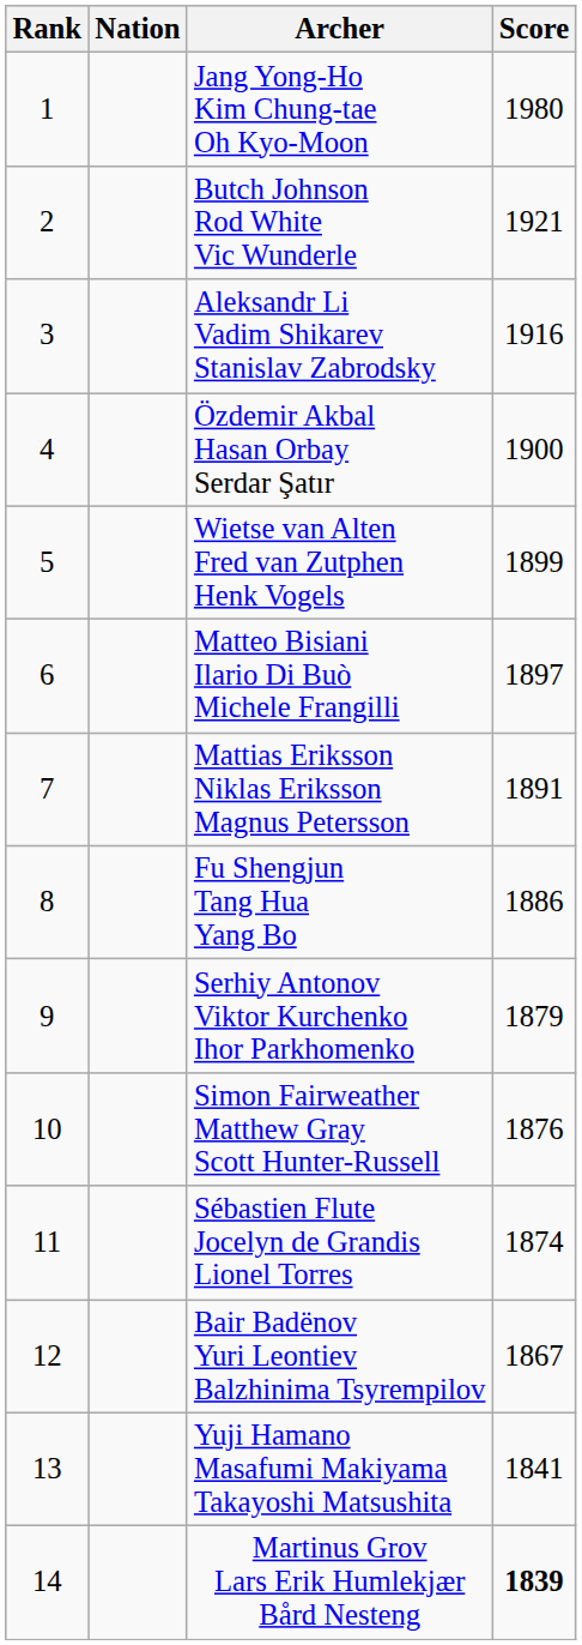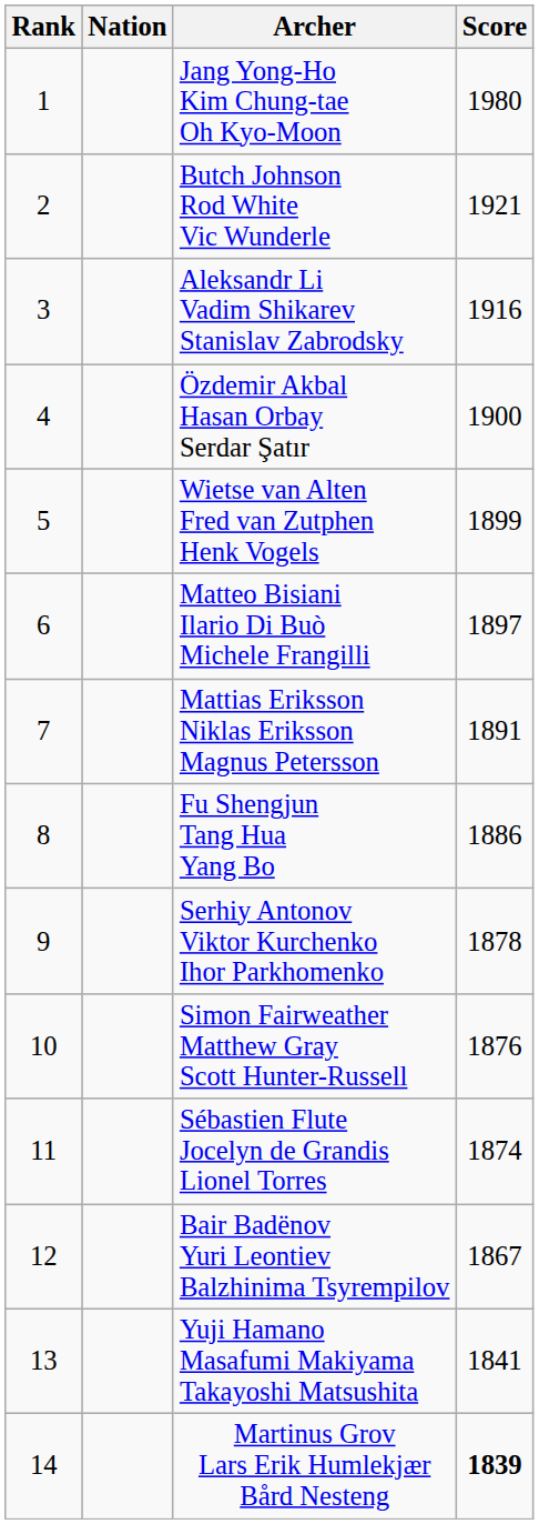 <table class="wikitable sortable" style="text-align:center;">
 <tr>
 <th>Rank</th>
 <th>Nation</th>
 <th>Archer</th>
 <th>Score</th>
 </tr>
 <tr>
 <td>1</td>
 <td align=left></td>
 <td align=left><a href='#'>Jang Yong-Ho</a><br><a href='#'>Kim Chung-tae</a><br><a href='#'>Oh Kyo-Moon</a></td>
 <td>1980</td>
 </tr>
 <tr>
 <td>2</td>
 <td align=left></td>
 <td align=left><a href='#'>Butch Johnson</a><br><a href='#'>Rod White</a><br><a href='#'>Vic Wunderle</a></td>
 <td>1921</td>
 </tr>
 <tr>
 <td>3</td>
 <td align=left></td>
 <td align=left><a href='#'>Aleksandr Li</a><br><a href='#'>Vadim Shikarev</a><br><a href='#'>Stanislav Zabrodsky</a></td>
 <td>1916</td>
 </tr>
 <tr>
 <td>4</td>
 <td align=left></td>
 <td align=left><a href='#'>Özdemir Akbal</a><br><a href='#'>Hasan Orbay</a><br>Serdar Şatır</td>
 <td>1900</td>
 </tr>
 <tr>
 <td>5</td>
 <td align=left></td>
 <td align=left><a href='#'>Wietse van Alten</a><br><a href='#'>Fred van Zutphen</a><br><a href='#'>Henk Vogels</a></td>
 <td>1899</td>
 </tr>
 <tr>
 <td>6</td>
 <td align=left></td>
 <td align=left><a href='#'>Matteo Bisiani</a><br><a href='#'>Ilario Di Buò</a><br><a href='#'>Michele Frangilli</a></td>
 <td>1897</td>
 </tr>
 <tr>
 <td>7</td>
 <td align=left></td>
 <td align=left><a href='#'>Mattias Eriksson</a><br><a href='#'>Niklas Eriksson</a><br><a href='#'>Magnus Petersson</a></td>
 <td>1891</td>
 </tr>
 <tr>
 <td>8</td>
 <td align=left></td>
 <td align=left><a href='#'>Fu Shengjun</a><br><a href='#'>Tang Hua</a><br><a href='#'>Yang Bo</a></td>
 <td>1886</td>
 </tr>
 <tr>
 <td>9</td>
 <td align=left></td>
 <td align=left><a href='#'>Serhiy Antonov</a><br><a href='#'>Viktor Kurchenko</a><br><a href='#'>Ihor Parkhomenko</a></td>
-<td>1879</td>
+<td>1878</td>
 </tr>
 <tr>
 <td>10</td>
 <td align=left></td>
 <td align=left><a href='#'>Simon Fairweather</a><br><a href='#'>Matthew Gray</a><br><a href='#'>Scott Hunter-Russell</a></td>
 <td>1876</td>
 </tr>
 <tr>
 <td>11</td>
 <td align=left></td>
 <td align=left><a href='#'>Sébastien Flute</a><br><a href='#'>Jocelyn de Grandis</a><br><a href='#'>Lionel Torres</a></td>
 <td>1874</td>
 </tr>
 <tr>
 <td>12</td>
 <td align=left></td>
 <td align=left><a href='#'>Bair Badënov</a><br><a href='#'>Yuri Leontiev</a><br><a href='#'>Balzhinima Tsyrempilov</a></td>
 <td>1867</td>
 </tr>
 <tr>
 <td>13</td>
 <td align=left></td>
 <td align=left><a href='#'>Yuji Hamano</a><br><a href='#'>Masafumi Makiyama</a><br><a href='#'>Takayoshi Matsushita</a></td>
 <td>1841</td>
 </tr>
 <tr>
 <td>14</td>
 <td></td>
 <td><a href='#'>Martinus Grov</a><br><a href='#'>Lars Erik Humlekjær</a><br><a href='#'>Bård Nesteng</a></td>
 <td><strong>1839</strong></td>
 </tr>
 </table>
